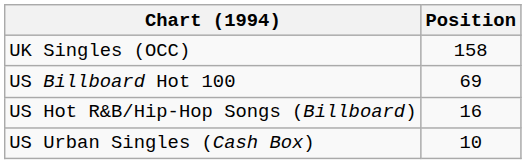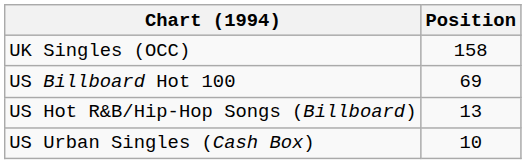 <table class="wikitable sortable">
 <tr>
 <th>Chart (1994)</th>
 <th>Position</th>
 </tr>
 <tr>
 <td>UK Singles (OCC)</td>
 <td align="center">158</td>
 </tr>
 <tr>
 <td>US <em>Billboard</em> Hot 100</td>
 <td align="center">69</td>
 </tr>
 <tr>
 <td>US Hot R&B/Hip-Hop Songs (<em>Billboard</em>)</td>
-<td align="center">16</td>
+<td align="center">13</td>
 </tr>
 <tr>
 <td>US Urban Singles (<em>Cash Box</em>)</td>
 <td align="center">10</td>
 </tr>
 </table>
